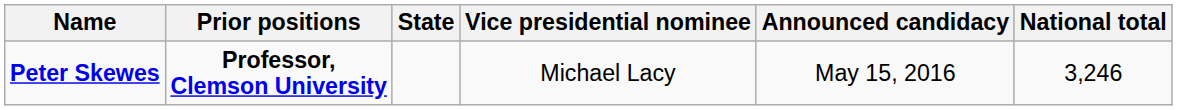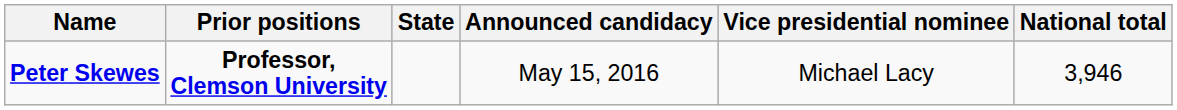 <table class="wikitable" style="text-align:center">
 <tr>
 <th>Name</th>
 <th>Prior positions</th>
 <th>State</th>
+<th>Announced candidacy</th>
 <th>Vice presidential nominee</th>
-<th>Announced candidacy</th>
 <th>National total</th>
 </tr>
 <tr>
 <td><strong><a href='#'>Peter Skewes</a></strong></td>
 <td><strong>Professor,<br><a href='#'>Clemson University</a></strong></td>
 <td></td>
+<td>May 15, 2016</td>
 <td>Michael Lacy</td>
-<td>May 15, 2016</td>
-<td>3,246</td>
+<td>3,946</td>
 </tr>
 </table>
